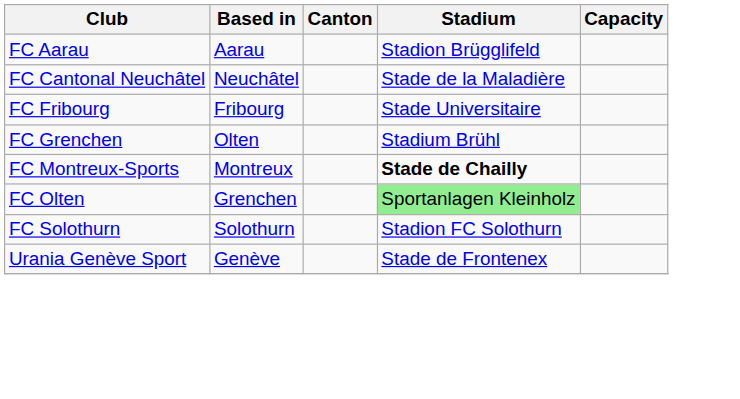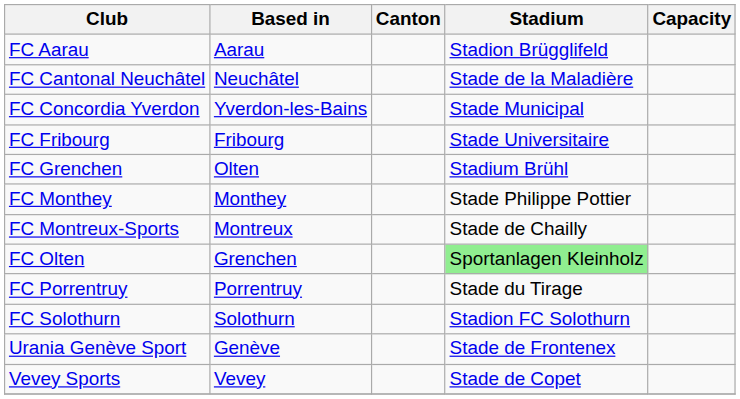 <table class="wikitable">
 <tr>
 <th>Club</th>
 <th>Based in</th>
 <th>Canton</th>
 <th>Stadium</th>
 <th>Capacity</th>
 </tr>
 <tr>
 <td><a href='#'>FC Aarau</a></td>
 <td><a href='#'>Aarau</a></td>
 <td></td>
 <td><a href='#'>Stadion Brügglifeld</a></td>
 <td></td>
 </tr>
 <tr>
 <td><a href='#'>FC Cantonal Neuchâtel</a></td>
 <td><a href='#'>Neuchâtel</a></td>
 <td></td>
 <td><a href='#'>Stade de la Maladière</a></td>
 <td></td>
 </tr>
 <tr>
+<td><a href='#'>FC Concordia Yverdon</a></td>
+<td><a href='#'>Yverdon-les-Bains</a></td>
+<td></td>
+<td><a href='#'>Stade Municipal</a></td>
+<td></td>
+</tr>
+<tr>
 <td><a href='#'>FC Fribourg</a></td>
 <td><a href='#'>Fribourg</a></td>
 <td></td>
 <td><a href='#'>Stade Universitaire</a></td>
 <td></td>
 </tr>
 <tr>
 <td><a href='#'>FC Grenchen</a></td>
 <td><a href='#'>Olten</a></td>
 <td></td>
 <td><a href='#'>Stadium Brühl</a></td>
 <td></td>
 </tr>
 <tr>
+<td><a href='#'>FC Monthey</a></td>
+<td><a href='#'>Monthey</a></td>
+<td></td>
+<td>Stade Philippe Pottier</td>
+<td></td>
+</tr>
+<tr>
 <td><a href='#'>FC Montreux-Sports</a></td>
 <td><a href='#'>Montreux</a></td>
 <td></td>
-<td><strong>Stade de Chailly</strong></td>
+<td>Stade de Chailly</td>
 <td></td>
 </tr>
 <tr>
 <td><a href='#'>FC Olten</a></td>
 <td><a href='#'>Grenchen</a></td>
 <td></td>
 <td style="background: lightgreen;">Sportanlagen Kleinholz</td>
+<td></td>
+</tr>
+<tr>
+<td><a href='#'>FC Porrentruy</a></td>
+<td><a href='#'>Porrentruy</a></td>
+<td></td>
+<td>Stade du Tirage</td>
 <td></td>
 </tr>
 <tr>
 <td><a href='#'>FC Solothurn</a></td>
 <td><a href='#'>Solothurn</a></td>
 <td></td>
 <td><a href='#'>Stadion FC Solothurn</a></td>
 <td></td>
 </tr>
 <tr>
 <td><a href='#'>Urania Genève Sport</a></td>
 <td><a href='#'>Genève</a></td>
 <td></td>
 <td><a href='#'>Stade de Frontenex</a></td>
 <td></td>
 </tr>
 <tr>
+<td><a href='#'>Vevey Sports</a></td>
+<td><a href='#'>Vevey</a></td>
+<td></td>
+<td><a href='#'>Stade de Copet</a></td>
+<td></td>
+</tr>
+<tr>
 </tr>
 </table>
